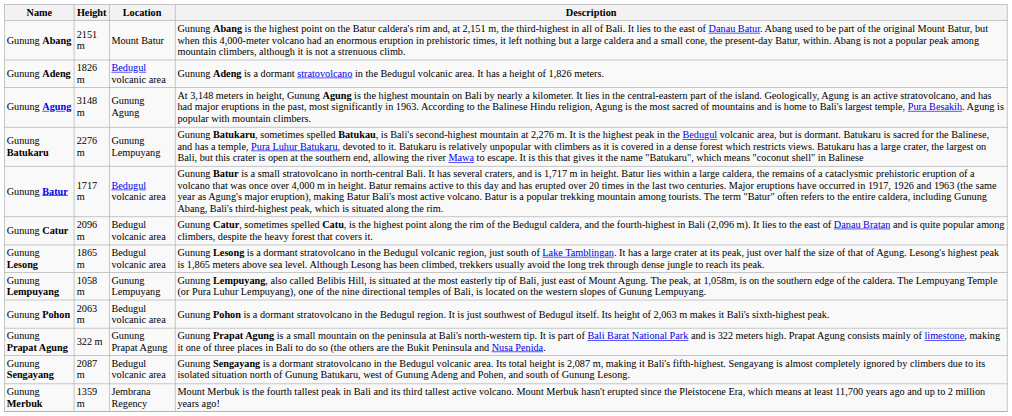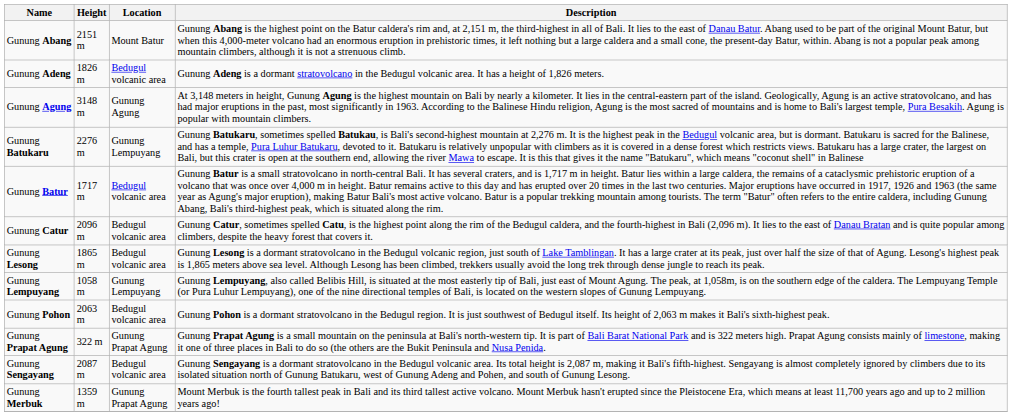 <table class="wikitable sortable">
 <tr>
 <th>Name</th>
 <th>Height</th>
 <th>Location</th>
 <th>Description</th>
 </tr>
 <tr>
 <td>Gunung <strong>Abang</strong></td>
 <td>2151 m</td>
 <td>Mount Batur</td>
 <td>Gunung <strong>Abang</strong> is the highest point on the Batur caldera's rim and, at 2,151 m, the third-highest in all of Bali. It lies to the east of <a href='#'>Danau Batur</a>. Abang used to be part of the original Mount Batur, but when this 4,000-meter volcano had an enormous eruption in prehistoric times, it left nothing but a large caldera and a small cone, the present-day Batur, within. Abang is not a popular peak among mountain climbers, although it is not a strenuous climb.</td>
 </tr>
 <tr>
 <td>Gunung <strong>Adeng</strong></td>
 <td>1826 m</td>
 <td><a href='#'>Bedugul</a> volcanic area</td>
 <td>Gunung <strong>Adeng</strong> is a dormant <a href='#'>stratovolcano</a> in the Bedugul volcanic area. It has a height of 1,826 meters.</td>
 </tr>
 <tr>
 <td>Gunung <strong><a href='#'>Agung</a></strong></td>
 <td>3148 m</td>
 <td>Gunung Agung</td>
 <td>At 3,148 meters in height, Gunung <strong>Agung</strong> is the highest mountain on Bali by nearly a kilometer. It lies in the central-eastern part of the island. Geologically, Agung is an active stratovolcano, and has had major eruptions in the past, most significantly in 1963. According to the Balinese Hindu religion, Agung is the most sacred of mountains and is home to Bali's largest temple, <a href='#'>Pura Besakih</a>. Agung is popular with mountain climbers.</td>
 </tr>
 <tr>
 <td>Gunung <strong>Batukaru</strong></td>
 <td>2276 m</td>
 <td>Gunung Lempuyang</td>
 <td>Gunung <strong>Batukaru</strong>, sometimes spelled <strong>Batukau</strong>, is Bali's second-highest mountain at 2,276 m. It is the highest peak in the <a href='#'>Bedugul</a> volcanic area, but is dormant. Batukaru is sacred for the Balinese, and has a temple, <a href='#'>Pura Luhur Batukaru</a>, devoted to it. Batukaru is relatively unpopular with climbers as it is covered in a dense forest which restricts views. Batukaru has a large crater, the largest on Bali, but this crater is open at the southern end, allowing the river <a href='#'>Mawa</a> to escape. It is this that gives it the name "Batukaru", which means "coconut shell" in Balinese</td>
 </tr>
 <tr>
 <td>Gunung <strong><a href='#'>Batur</a></strong></td>
 <td>1717 m</td>
 <td><a href='#'>Bedugul</a> volcanic area</td>
 <td>Gunung <strong>Batur</strong> is a small stratovolcano in north-central Bali.  It has several craters, and is 1,717 m in height. Batur lies within a large caldera, the remains of a cataclysmic prehistoric eruption of a volcano that was once over 4,000 m in height. Batur remains active to this day and has erupted over 20 times in the last two centuries. Major eruptions have occurred in 1917, 1926 and 1963 (the same year as Agung's major eruption), making Batur Bali's most active volcano. Batur is a popular trekking mountain among tourists. The term "Batur" often refers to the entire caldera, including Gunung Abang, Bali's third-highest peak, which is situated along the rim.</td>
 </tr>
 <tr>
 <td>Gunung <strong>Catur</strong></td>
 <td>2096 m</td>
 <td>Bedugul volcanic area</td>
 <td>Gunung <strong>Catur</strong>, sometimes spelled <strong>Catu</strong>, is the highest point along the rim of the Bedugul caldera, and the fourth-highest in Bali (2,096 m). It lies to the east of <a href='#'>Danau Bratan</a> and is quite popular among climbers, despite the heavy forest that covers it.</td>
 </tr>
 <tr>
 <td>Gunung <strong>Lesong</strong></td>
 <td>1865 m</td>
 <td>Bedugul volcanic area</td>
 <td>Gunung <strong>Lesong</strong> is a dormant stratovolcano in the Bedugul volcanic region, just south of <a href='#'>Lake Tamblingan</a>. It has a large crater at its peak, just over half the size of that of Agung. Lesong's highest peak is 1,865 meters above sea level. Although Lesong has been climbed, trekkers usually avoid the long trek through dense jungle to reach its peak.</td>
 </tr>
 <tr>
 <td>Gunung <strong>Lempuyang</strong></td>
 <td>1058 m</td>
 <td>Gunung Lempuyang</td>
 <td>Gunung <strong>Lempuyang</strong>, also called Belibis Hill, is situated at the most easterly tip of Bali, just east of Mount Agung. The peak, at 1,058m, is on the southern edge of the caldera. The Lempuyang Temple (or Pura Luhur Lempuyang), one of the nine directional temples of Bali, is located on the western slopes of Gunung Lempuyang.</td>
 </tr>
 <tr>
 <td>Gunung <strong>Pohon</strong></td>
 <td>2063 m</td>
 <td>Bedugul volcanic area</td>
 <td>Gunung <strong>Pohon</strong> is a dormant stratovolcano in the Bedugul region. It is just southwest of Bedugul itself. Its height of 2,063 m makes it Bali's sixth-highest peak.</td>
 </tr>
 <tr>
 <td>Gunung <strong>Prapat Agung</strong></td>
 <td>322 m</td>
 <td>Gunung Prapat Agung</td>
 <td>Gunung <strong>Prapat Agung</strong> is a small mountain on the peninsula at Bali's north-western tip. It is part of <a href='#'>Bali Barat National Park</a> and is 322 meters high. Prapat Agung consists mainly of <a href='#'>limestone</a>, making it one of three places in Bali to do so (the others are the Bukit Peninsula and <a href='#'>Nusa Penida</a>.</td>
 </tr>
 <tr>
 <td>Gunung <strong>Sengayang</strong></td>
 <td>2087 m</td>
 <td>Bedugul volcanic area</td>
 <td>Gunung <strong>Sengayang</strong> is a dormant stratovolcano in the Bedugul volcanic area. Its total height is 2,087 m, making it Bali's fifth-highest. Sengayang is almost completely ignored by climbers due to its isolated situation north of Gunung Batukaru, west of Gunung Adeng and Pohen, and south of Gunung Lesong.</td>
 </tr>
 <tr>
 <td>Gunung <strong>Merbuk</strong></td>
 <td>1359 m</td>
-<td>Jembrana Regency</td>
+<td>Gunung Prapat Agung</td>
 <td>Mount Merbuk is the fourth tallest peak in Bali and its third tallest active volcano. Mount Merbuk hasn't erupted since the Pleistocene Era, which means at least 11,700 years ago and up to 2 million years ago!</td>
 </tr>
 <tr>
 </tr>
 </table>
